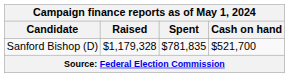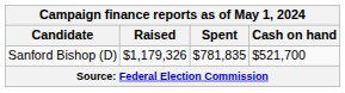 <table class="wikitable sortable">
 <tr>
 <th colspan=4>Campaign finance reports as of May 1, 2024</th>
 </tr>
 <tr style="text-align:center;">
 <th>Candidate</th>
 <th>Raised</th>
 <th>Spent</th>
 <th>Cash on hand</th>
 </tr>
 <tr>
 <td>Sanford Bishop (D)</td>
-<td>$1,179,328</td>
+<td>$1,179,326</td>
 <td>$781,835</td>
 <td>$521,700</td>
 </tr>
 <tr>
 <th colspan="4"><small>Source: <a href='#'>Federal Election Commission</a></small></th>
 </tr>
 </table>
